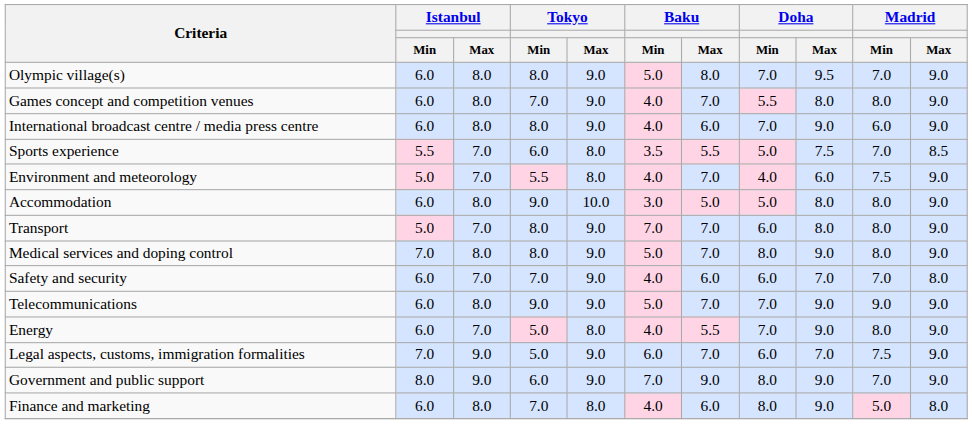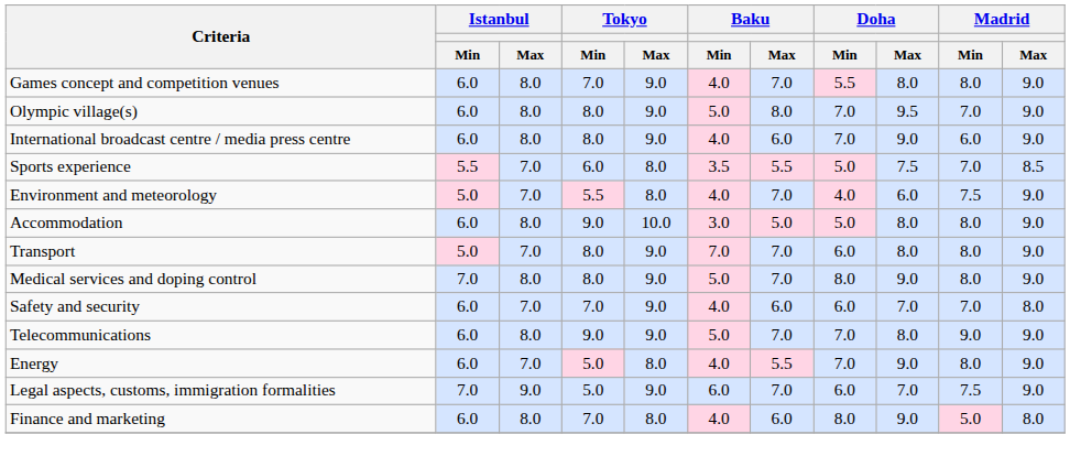 <table class="wikitable" style="margin:1em auto; width: 900px; text-align:center; font-size:90%">
 <tr>
 <th rowspan="3">Criteria</th>
 <th width="100px" colspan="2" valign="bottom"><a href='#'>Istanbul</a></th>
 <th width="100px" colspan="2" valign="bottom"><a href='#'>Tokyo</a></th>
 <th width="100px" colspan="2" valign="bottom"><a href='#'>Baku</a></th>
 <th width="100px" colspan="2" valign="bottom"><a href='#'>Doha</a></th>
 <th width="100px" colspan="2" valign="bottom"><a href='#'>Madrid</a></th>
 </tr>
 <tr>
 <th colspan="2"></th>
 <th colspan="2"></th>
 <th colspan="2"></th>
 <th colspan="2"></th>
 <th colspan="2"></th>
 </tr>
 <tr>
 <th width="25px"><small>Min</small></th>
 <th width="25px"><small>Max</small></th>
 <th width="25px"><small>Min</small></th>
 <th width="25px"><small>Max</small></th>
 <th width="25px"><small>Min</small></th>
 <th width="25px"><small>Max</small></th>
 <th width="25px"><small>Min</small></th>
 <th width="25px"><small>Max</small></th>
 <th width="25px"><small>Min</small></th>
 <th width="25px"><small>Max</small></th>
 </tr>
 <tr>
+<td align="left">Games concept and competition venues</td>
+<td style="background: #d5e5ff">6.0</td>
+<td style="background: #d5e5ff">8.0</td>
+<td style="background: #d5e5ff">7.0</td>
+<td style="background: #d5e5ff">9.0</td>
+<td style="background: #ffd5e5">4.0</td>
+<td style="background: #d5e5ff">7.0</td>
+<td style="background: #ffd5e5">5.5</td>
+<td style="background: #d5e5ff">8.0</td>
+<td style="background: #d5e5ff">8.0</td>
+<td style="background: #d5e5ff">9.0</td>
+</tr>
+<tr>
 <td align="left">Olympic village(s)</td>
 <td style="background: #d5e5ff">6.0</td>
 <td style="background: #d5e5ff">8.0</td>
 <td style="background: #d5e5ff">8.0</td>
 <td style="background: #d5e5ff">9.0</td>
 <td style="background: #ffd5e5">5.0</td>
 <td style="background: #d5e5ff">8.0</td>
 <td style="background: #d5e5ff">7.0</td>
 <td style="background: #d5e5ff">9.5</td>
 <td style="background: #d5e5ff">7.0</td>
-<td style="background: #d5e5ff">9.0</td>
-</tr>
-<tr>
-<td align="left">Games concept and competition venues</td>
-<td style="background: #d5e5ff">6.0</td>
-<td style="background: #d5e5ff">8.0</td>
-<td style="background: #d5e5ff">7.0</td>
-<td style="background: #d5e5ff">9.0</td>
-<td style="background: #ffd5e5">4.0</td>
-<td style="background: #d5e5ff">7.0</td>
-<td style="background: #ffd5e5">5.5</td>
-<td style="background: #d5e5ff">8.0</td>
-<td style="background: #d5e5ff">8.0</td>
 <td style="background: #d5e5ff">9.0</td>
 </tr>
 <tr>
 <td align="left">International broadcast centre / media press centre</td>
 <td style="background: #d5e5ff">6.0</td>
 <td style="background: #d5e5ff">8.0</td>
 <td style="background: #d5e5ff">8.0</td>
 <td style="background: #d5e5ff">9.0</td>
 <td style="background: #ffd5e5">4.0</td>
 <td style="background: #d5e5ff">6.0</td>
 <td style="background: #d5e5ff">7.0</td>
 <td style="background: #d5e5ff">9.0</td>
 <td style="background: #d5e5ff">6.0</td>
 <td style="background: #d5e5ff">9.0</td>
 </tr>
 <tr>
 <td align="left">Sports experience</td>
 <td style="background: #ffd5e5">5.5</td>
 <td style="background: #d5e5ff">7.0</td>
 <td style="background: #d5e5ff">6.0</td>
 <td style="background: #d5e5ff">8.0</td>
 <td style="background: #ffd5e5">3.5</td>
 <td style="background: #ffd5e5">5.5</td>
 <td style="background: #ffd5e5">5.0</td>
 <td style="background: #d5e5ff">7.5</td>
 <td style="background: #d5e5ff">7.0</td>
 <td style="background: #d5e5ff">8.5</td>
 </tr>
 <tr>
 <td align="left">Environment and meteorology</td>
 <td style="background: #ffd5e5">5.0</td>
 <td style="background: #d5e5ff">7.0</td>
 <td style="background: #ffd5e5">5.5</td>
 <td style="background: #d5e5ff">8.0</td>
 <td style="background: #ffd5e5">4.0</td>
 <td style="background: #d5e5ff">7.0</td>
 <td style="background: #ffd5e5">4.0</td>
 <td style="background: #d5e5ff">6.0</td>
 <td style="background: #d5e5ff">7.5</td>
 <td style="background: #d5e5ff">9.0</td>
 </tr>
 <tr>
 <td align="left">Accommodation</td>
 <td style="background: #d5e5ff">6.0</td>
 <td style="background: #d5e5ff">8.0</td>
 <td style="background: #d5e5ff">9.0</td>
 <td style="background: #d5e5ff">10.0</td>
 <td style="background: #ffd5e5">3.0</td>
 <td style="background: #ffd5e5">5.0</td>
 <td style="background: #ffd5e5">5.0</td>
 <td style="background: #d5e5ff">8.0</td>
 <td style="background: #d5e5ff">8.0</td>
 <td style="background: #d5e5ff">9.0</td>
 </tr>
 <tr>
 <td align="left">Transport</td>
 <td style="background: #ffd5e5">5.0</td>
 <td style="background: #d5e5ff">7.0</td>
 <td style="background: #d5e5ff">8.0</td>
 <td style="background: #d5e5ff">9.0</td>
 <td style="background: #ffd5e5">7.0</td>
 <td style="background: #d5e5ff">7.0</td>
 <td style="background: #d5e5ff">6.0</td>
 <td style="background: #d5e5ff">8.0</td>
 <td style="background: #d5e5ff">8.0</td>
 <td style="background: #d5e5ff">9.0</td>
 </tr>
 <tr>
 <td align="left">Medical services and doping control</td>
 <td style="background: #d5e5ff">7.0</td>
 <td style="background: #d5e5ff">8.0</td>
 <td style="background: #d5e5ff">8.0</td>
 <td style="background: #d5e5ff">9.0</td>
 <td style="background: #ffd5e5">5.0</td>
 <td style="background: #d5e5ff">7.0</td>
 <td style="background: #d5e5ff">8.0</td>
 <td style="background: #d5e5ff">9.0</td>
 <td style="background: #d5e5ff">8.0</td>
 <td style="background: #d5e5ff">9.0</td>
 </tr>
 <tr>
 <td align="left">Safety and security</td>
 <td style="background: #d5e5ff">6.0</td>
 <td style="background: #d5e5ff">7.0</td>
 <td style="background: #d5e5ff">7.0</td>
 <td style="background: #d5e5ff">9.0</td>
 <td style="background: #ffd5e5">4.0</td>
 <td style="background: #d5e5ff">6.0</td>
 <td style="background: #d5e5ff">6.0</td>
 <td style="background: #d5e5ff">7.0</td>
 <td style="background: #d5e5ff">7.0</td>
 <td style="background: #d5e5ff">8.0</td>
 </tr>
 <tr>
 <td align="left">Telecommunications</td>
 <td style="background: #d5e5ff">6.0</td>
 <td style="background: #d5e5ff">8.0</td>
 <td style="background: #d5e5ff">9.0</td>
 <td style="background: #d5e5ff">9.0</td>
 <td style="background: #ffd5e5">5.0</td>
 <td style="background: #d5e5ff">7.0</td>
 <td style="background: #d5e5ff">7.0</td>
-<td style="background: #d5e5ff">9.0</td>
+<td style="background: #d5e5ff">8.0</td>
 <td style="background: #d5e5ff">9.0</td>
 <td style="background: #d5e5ff">9.0</td>
 </tr>
 <tr>
 <td align="left">Energy</td>
 <td style="background: #d5e5ff">6.0</td>
 <td style="background: #d5e5ff">7.0</td>
 <td style="background: #ffd5e5">5.0</td>
 <td style="background: #d5e5ff">8.0</td>
 <td style="background: #ffd5e5">4.0</td>
 <td style="background: #ffd5e5">5.5</td>
 <td style="background: #d5e5ff">7.0</td>
 <td style="background: #d5e5ff">9.0</td>
 <td style="background: #d5e5ff">8.0</td>
 <td style="background: #d5e5ff">9.0</td>
 </tr>
 <tr>
 <td align="left">Legal aspects, customs, immigration formalities</td>
 <td style="background: #d5e5ff">7.0</td>
 <td style="background: #d5e5ff">9.0</td>
 <td style="background: #d5e5ff">5.0</td>
 <td style="background: #d5e5ff">9.0</td>
 <td style="background: #d5e5ff">6.0</td>
 <td style="background: #d5e5ff">7.0</td>
 <td style="background: #d5e5ff">6.0</td>
 <td style="background: #d5e5ff">7.0</td>
 <td style="background: #d5e5ff">7.5</td>
 <td style="background: #d5e5ff">9.0</td>
 </tr>
 <tr>
-<td align="left">Government and public support</td>
-<td style="background: #d5e5ff">8.0</td>
-<td style="background: #d5e5ff">9.0</td>
-<td style="background: #d5e5ff">6.0</td>
-<td style="background: #d5e5ff">9.0</td>
-<td style="background: #d5e5ff">7.0</td>
-<td style="background: #d5e5ff">9.0</td>
-<td style="background: #d5e5ff">8.0</td>
-<td style="background: #d5e5ff">9.0</td>
-<td style="background: #d5e5ff">7.0</td>
-<td style="background: #d5e5ff">9.0</td>
-</tr>
-<tr>
 <td align="left">Finance and marketing</td>
 <td style="background: #d5e5ff">6.0</td>
 <td style="background: #d5e5ff">8.0</td>
 <td style="background: #d5e5ff">7.0</td>
 <td style="background: #d5e5ff">8.0</td>
 <td style="background: #ffd5e5">4.0</td>
 <td style="background: #d5e5ff">6.0</td>
 <td style="background: #d5e5ff">8.0</td>
 <td style="background: #d5e5ff">9.0</td>
 <td style="background: #ffd5e5">5.0</td>
 <td style="background: #d5e5ff">8.0</td>
 </tr>
 <tr>
 </tr>
 </table>
